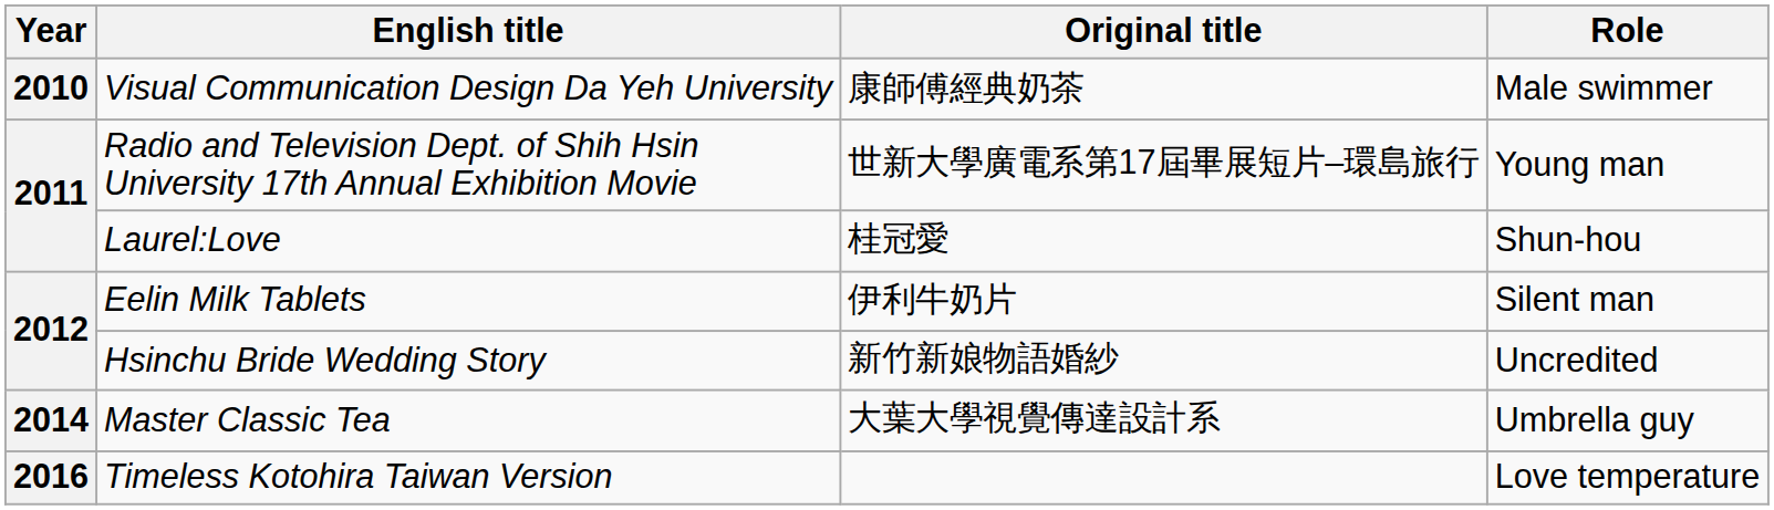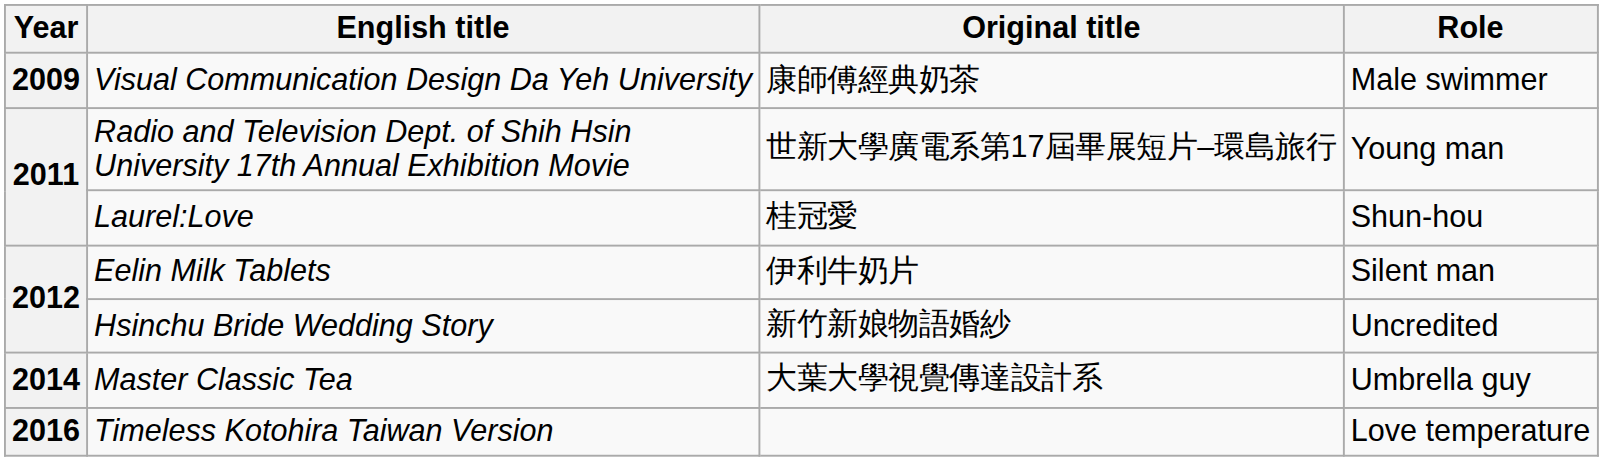 <table class="wikitable plainrowheaders sortable">
 <tr>
 <th>Year</th>
 <th>English title</th>
 <th>Original title</th>
 <th>Role</th>
 </tr>
 <tr>
-<th scope="row">2010</th>
+<th scope="row">2009</th>
 <td><em>Visual Communication Design Da Yeh University</em></td>
 <td>康師傅經典奶茶</td>
 <td>Male swimmer</td>
 </tr>
 <tr>
 <th scope="row" rowspan=2>2011</th>
 <td><em>Radio and Television Dept. of Shih Hsin <br>University 17th Annual Exhibition Movie</em></td>
 <td>世新大學廣電系第17屆畢展短片–環島旅行</td>
 <td>Young man</td>
 </tr>
 <tr>
 <td><em>Laurel:Love</em></td>
 <td>桂冠愛</td>
 <td>Shun-hou</td>
 </tr>
 <tr>
 <th scope="row" rowspan=2>2012</th>
 <td><em>Eelin Milk Tablets</em></td>
 <td>伊利牛奶片</td>
 <td>Silent man</td>
 </tr>
 <tr>
 <td><em>Hsinchu Bride Wedding Story</em></td>
 <td>新竹新娘物語婚紗</td>
 <td>Uncredited</td>
 </tr>
 <tr>
 <th scope="row">2014</th>
 <td><em>Master Classic Tea</em></td>
 <td>大葉大學視覺傳達設計系</td>
 <td>Umbrella guy</td>
 </tr>
 <tr>
 <th scope="row" rowspan=1>2016</th>
 <td><em>Timeless Kotohira Taiwan Version</em></td>
 <td></td>
 <td>Love temperature</td>
 </tr>
 </table>
